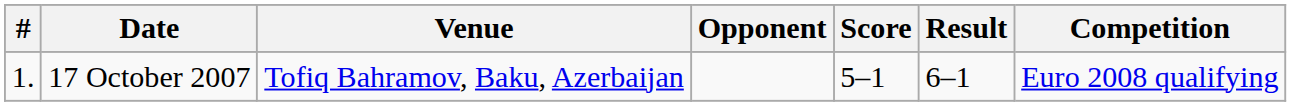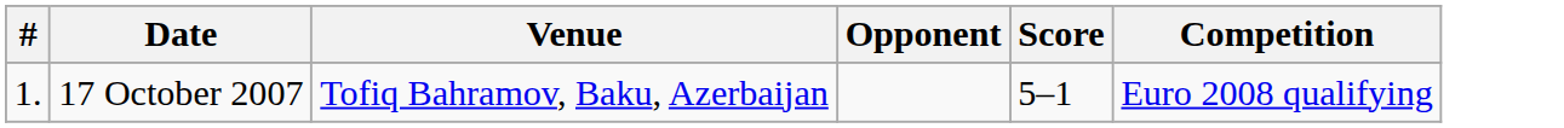 <table class="wikitable">
 <tr>
 <th>#</th>
 <th>Date</th>
 <th>Venue</th>
 <th>Opponent</th>
 <th>Score</th>
-<th>Result</th>
 <th>Competition</th>
 </tr>
 <tr>
 <td>1.</td>
 <td>17 October 2007</td>
 <td><a href='#'>Tofiq Bahramov</a>, <a href='#'>Baku</a>, <a href='#'>Azerbaijan</a></td>
 <td></td>
 <td>5–1</td>
-<td>6–1</td>
 <td><a href='#'>Euro 2008 qualifying</a></td>
 </tr>
 </table>
